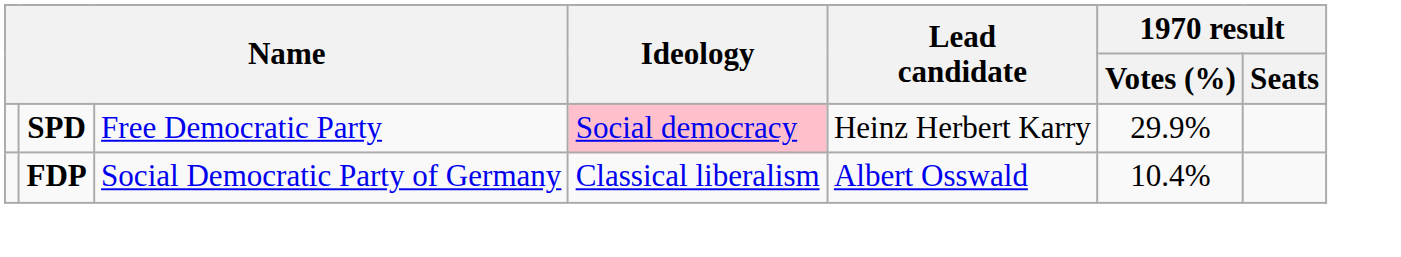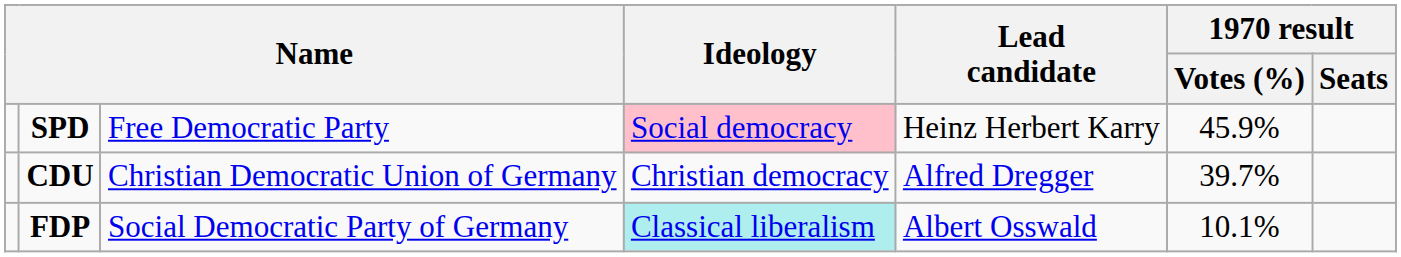 <table class="wikitable">
 <tr>
 <th rowspan=2 colspan=3>Name</th>
 <th rowspan=2>Ideology</th>
 <th rowspan=2>Lead<br>candidate</th>
 <th colspan=2>1970 result</th>
 </tr>
 <tr>
 <th>Votes (%)</th>
 <th>Seats</th>
 </tr>
 <tr>
 <td bgcolor=></td>
 <td align=center><strong>SPD</strong></td>
 <td><a href='#'>Free Democratic Party</a><br></td>
 <td style="background: pink;"><a href='#'>Social democracy</a></td>
 <td>Heinz Herbert Karry</td>
-<td align=center>29.9%</td>
+<td align=center>45.9%</td>
+<td></td>
+</tr>
+<tr>
+<td bgcolor=></td>
+<td align=center><strong>CDU</strong></td>
+<td><a href='#'>Christian Democratic Union of Germany</a><br></td>
+<td><a href='#'>Christian democracy</a></td>
+<td><a href='#'>Alfred Dregger</a></td>
+<td align=center>39.7%</td>
 <td></td>
 </tr>
 <tr>
 <td bgcolor=></td>
 <td align=center><strong>FDP</strong></td>
 <td><a href='#'>Social Democratic Party of Germany</a><br></td>
-<td><a href='#'>Classical liberalism</a></td>
+<td style="background: paleturquoise;"><a href='#'>Classical liberalism</a></td>
 <td><a href='#'>Albert Osswald</a></td>
-<td align=center>10.4%</td>
+<td align=center>10.1%</td>
 <td></td>
 </tr>
 </table>
